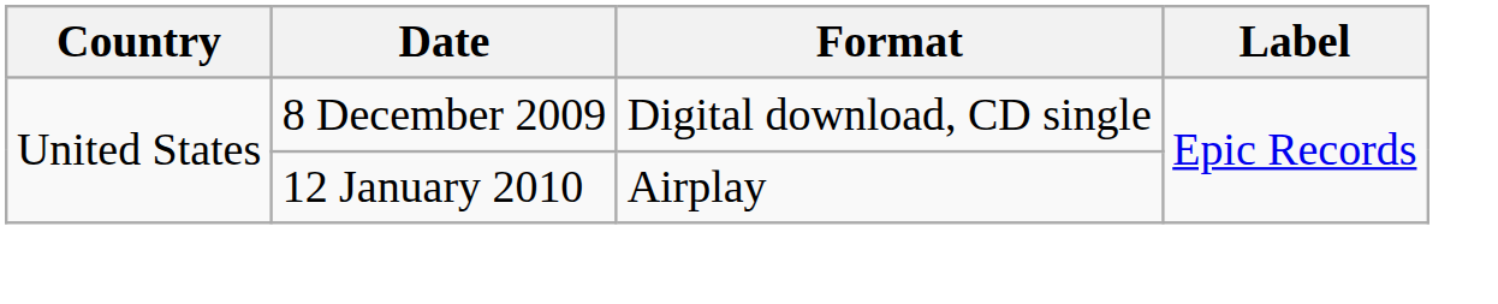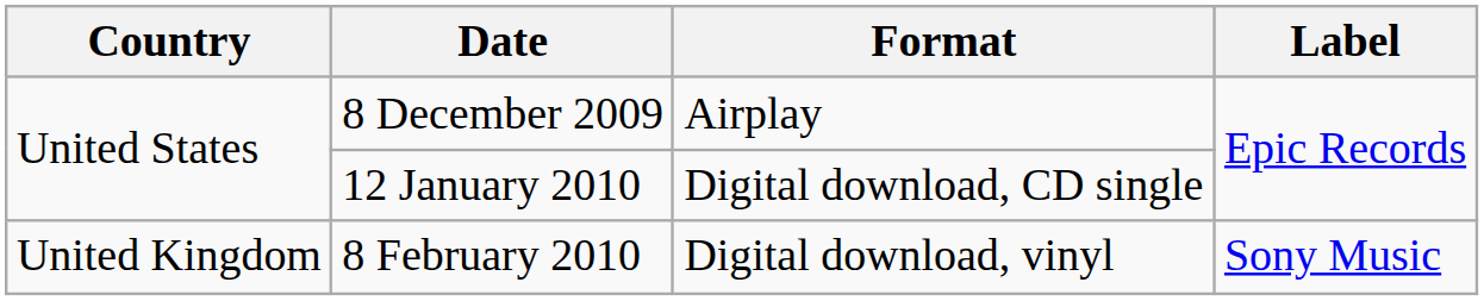 <table class="wikitable">
 <tr>
 <th>Country</th>
 <th>Date</th>
 <th>Format</th>
 <th>Label</th>
 </tr>
 <tr>
 <td rowspan="2">United States</td>
 <td>8 December 2009</td>
-<td>Digital download, CD single</td>
+<td>Airplay</td>
 <td rowspan="2"><a href='#'>Epic Records</a></td>
 </tr>
 <tr>
 <td>12 January 2010</td>
-<td>Airplay</td>
+<td>Digital download, CD single</td>
+</tr>
+<tr>
+<td>United Kingdom</td>
+<td>8 February 2010</td>
+<td>Digital download, vinyl</td>
+<td><a href='#'>Sony Music</a></td>
 </tr>
 </table>
